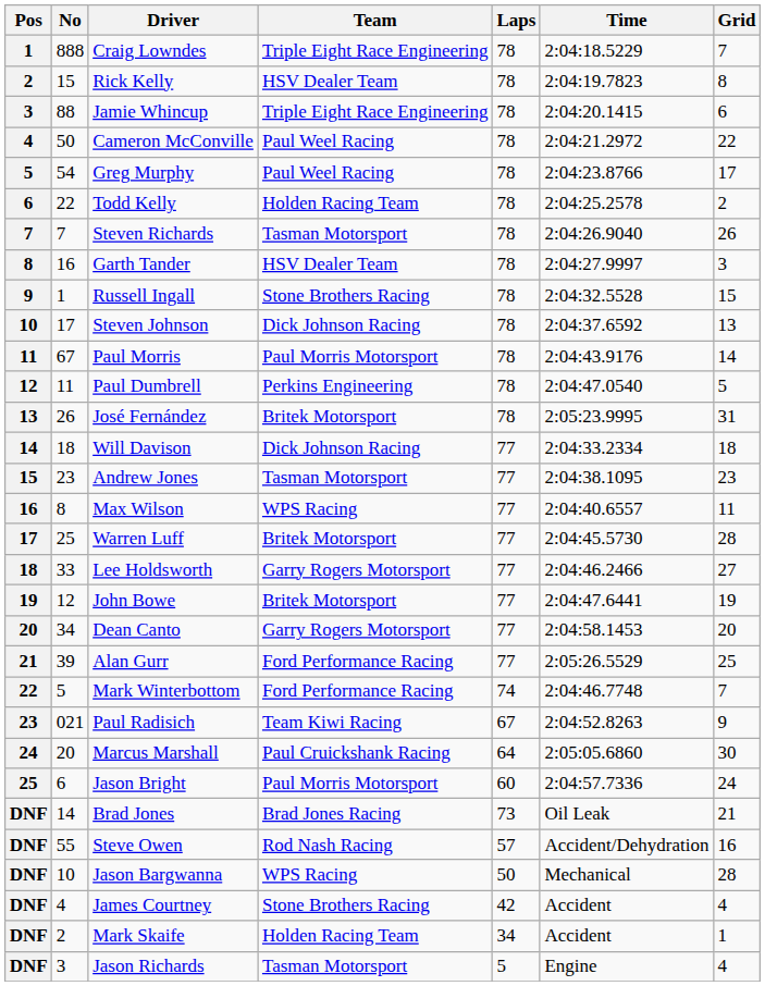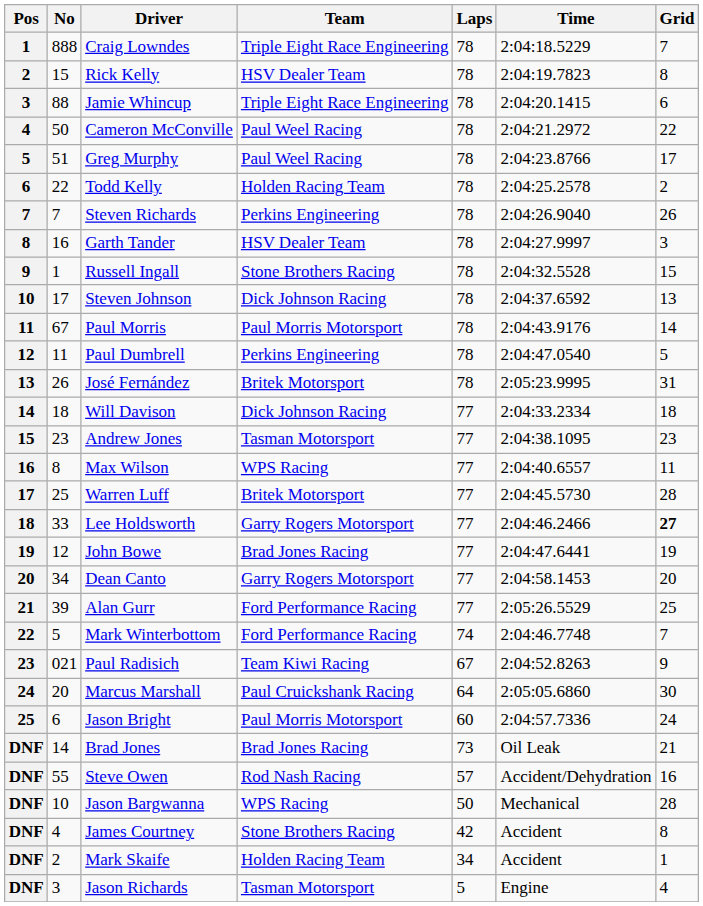 <table class="wikitable" style="font-size: 85%;">
 <tr>
 <th>Pos</th>
 <th>No</th>
 <th>Driver</th>
 <th>Team</th>
 <th>Laps</th>
 <th>Time</th>
 <th>Grid</th>
 </tr>
 <tr>
 <th>1</th>
 <td>888</td>
 <td> <a href='#'>Craig Lowndes</a></td>
 <td><a href='#'>Triple Eight Race Engineering</a></td>
 <td>78</td>
 <td>2:04:18.5229</td>
 <td>7</td>
 </tr>
 <tr>
 <th>2</th>
 <td>15</td>
 <td> <a href='#'>Rick Kelly</a></td>
 <td><a href='#'>HSV Dealer Team</a></td>
 <td>78</td>
 <td>2:04:19.7823</td>
 <td>8</td>
 </tr>
 <tr>
 <th>3</th>
 <td>88</td>
 <td> <a href='#'>Jamie Whincup</a></td>
 <td><a href='#'>Triple Eight Race Engineering</a></td>
 <td>78</td>
 <td>2:04:20.1415</td>
 <td>6</td>
 </tr>
 <tr>
 <th>4</th>
 <td>50</td>
 <td> <a href='#'>Cameron McConville</a></td>
 <td><a href='#'>Paul Weel Racing</a></td>
 <td>78</td>
 <td>2:04:21.2972</td>
 <td>22</td>
 </tr>
 <tr>
 <th>5</th>
-<td>54</td>
+<td>51</td>
 <td> <a href='#'>Greg Murphy</a></td>
 <td><a href='#'>Paul Weel Racing</a></td>
 <td>78</td>
 <td>2:04:23.8766</td>
 <td>17</td>
 </tr>
 <tr>
 <th>6</th>
 <td>22</td>
 <td> <a href='#'>Todd Kelly</a></td>
 <td><a href='#'>Holden Racing Team</a></td>
 <td>78</td>
 <td>2:04:25.2578</td>
 <td>2</td>
 </tr>
 <tr>
 <th>7</th>
 <td>7</td>
 <td> <a href='#'>Steven Richards</a></td>
-<td><a href='#'>Tasman Motorsport</a></td>
+<td><a href='#'>Perkins Engineering</a></td>
 <td>78</td>
 <td>2:04:26.9040</td>
 <td>26</td>
 </tr>
 <tr>
 <th>8</th>
 <td>16</td>
 <td> <a href='#'>Garth Tander</a></td>
 <td><a href='#'>HSV Dealer Team</a></td>
 <td>78</td>
 <td>2:04:27.9997</td>
 <td>3</td>
 </tr>
 <tr>
 <th>9</th>
 <td>1</td>
 <td> <a href='#'>Russell Ingall</a></td>
 <td><a href='#'>Stone Brothers Racing</a></td>
 <td>78</td>
 <td>2:04:32.5528</td>
 <td>15</td>
 </tr>
 <tr>
 <th>10</th>
 <td>17</td>
 <td> <a href='#'>Steven Johnson</a></td>
 <td><a href='#'>Dick Johnson Racing</a></td>
 <td>78</td>
 <td>2:04:37.6592</td>
 <td>13</td>
 </tr>
 <tr>
 <th>11</th>
 <td>67</td>
 <td> <a href='#'>Paul Morris</a></td>
 <td><a href='#'>Paul Morris Motorsport</a></td>
 <td>78</td>
 <td>2:04:43.9176</td>
 <td>14</td>
 </tr>
 <tr>
 <th>12</th>
 <td>11</td>
 <td> <a href='#'>Paul Dumbrell</a></td>
 <td><a href='#'>Perkins Engineering</a></td>
 <td>78</td>
 <td>2:04:47.0540</td>
 <td>5</td>
 </tr>
 <tr>
 <th>13</th>
 <td>26</td>
 <td> <a href='#'>José Fernández</a></td>
 <td><a href='#'>Britek Motorsport</a></td>
 <td>78</td>
 <td>2:05:23.9995</td>
 <td>31</td>
 </tr>
 <tr>
 <th>14</th>
 <td>18</td>
 <td> <a href='#'>Will Davison</a></td>
 <td><a href='#'>Dick Johnson Racing</a></td>
 <td>77</td>
 <td>2:04:33.2334</td>
 <td>18</td>
 </tr>
 <tr>
 <th>15</th>
 <td>23</td>
 <td> <a href='#'>Andrew Jones</a></td>
 <td><a href='#'>Tasman Motorsport</a></td>
 <td>77</td>
 <td>2:04:38.1095</td>
 <td>23</td>
 </tr>
 <tr>
 <th>16</th>
 <td>8</td>
 <td> <a href='#'>Max Wilson</a></td>
 <td><a href='#'>WPS Racing</a></td>
 <td>77</td>
 <td>2:04:40.6557</td>
 <td>11</td>
 </tr>
 <tr>
 <th>17</th>
 <td>25</td>
 <td> <a href='#'>Warren Luff</a></td>
 <td><a href='#'>Britek Motorsport</a></td>
 <td>77</td>
 <td>2:04:45.5730</td>
 <td>28</td>
 </tr>
 <tr>
 <th>18</th>
 <td>33</td>
 <td> <a href='#'>Lee Holdsworth</a></td>
 <td><a href='#'>Garry Rogers Motorsport</a></td>
 <td>77</td>
 <td>2:04:46.2466</td>
-<td>27</td>
+<td><strong>27</strong></td>
 </tr>
 <tr>
 <th>19</th>
 <td>12</td>
 <td> <a href='#'>John Bowe</a></td>
-<td><a href='#'>Britek Motorsport</a></td>
+<td><a href='#'>Brad Jones Racing</a></td>
 <td>77</td>
 <td>2:04:47.6441</td>
 <td>19</td>
 </tr>
 <tr>
 <th>20</th>
 <td>34</td>
 <td> <a href='#'>Dean Canto</a></td>
 <td><a href='#'>Garry Rogers Motorsport</a></td>
 <td>77</td>
 <td>2:04:58.1453</td>
 <td>20</td>
 </tr>
 <tr>
 <th>21</th>
 <td>39</td>
 <td> <a href='#'>Alan Gurr</a></td>
 <td><a href='#'>Ford Performance Racing</a></td>
 <td>77</td>
 <td>2:05:26.5529</td>
 <td>25</td>
 </tr>
 <tr>
 <th>22</th>
 <td>5</td>
 <td> <a href='#'>Mark Winterbottom</a></td>
 <td><a href='#'>Ford Performance Racing</a></td>
 <td>74</td>
 <td>2:04:46.7748</td>
 <td>7</td>
 </tr>
 <tr>
 <th>23</th>
 <td>021</td>
 <td> <a href='#'>Paul Radisich</a></td>
 <td><a href='#'>Team Kiwi Racing</a></td>
 <td>67</td>
 <td>2:04:52.8263</td>
 <td>9</td>
 </tr>
 <tr>
 <th>24</th>
 <td>20</td>
 <td> <a href='#'>Marcus Marshall</a></td>
 <td><a href='#'>Paul Cruickshank Racing</a></td>
 <td>64</td>
 <td>2:05:05.6860</td>
 <td>30</td>
 </tr>
 <tr>
 <th>25</th>
 <td>6</td>
 <td> <a href='#'>Jason Bright</a></td>
 <td><a href='#'>Paul Morris Motorsport</a></td>
 <td>60</td>
 <td>2:04:57.7336</td>
 <td>24</td>
 </tr>
 <tr>
 <th>DNF</th>
 <td>14</td>
 <td> <a href='#'>Brad Jones</a></td>
 <td><a href='#'>Brad Jones Racing</a></td>
 <td>73</td>
 <td>Oil Leak</td>
 <td>21</td>
 </tr>
 <tr>
 <th>DNF</th>
 <td>55</td>
 <td> <a href='#'>Steve Owen</a></td>
 <td><a href='#'>Rod Nash Racing</a></td>
 <td>57</td>
 <td>Accident/Dehydration</td>
 <td>16</td>
 </tr>
 <tr>
 <th>DNF</th>
 <td>10</td>
 <td> <a href='#'>Jason Bargwanna</a></td>
 <td><a href='#'>WPS Racing</a></td>
 <td>50</td>
 <td>Mechanical</td>
 <td>28</td>
 </tr>
 <tr>
 <th>DNF</th>
 <td>4</td>
 <td> <a href='#'>James Courtney</a></td>
 <td><a href='#'>Stone Brothers Racing</a></td>
 <td>42</td>
 <td>Accident</td>
-<td>4</td>
+<td>8</td>
 </tr>
 <tr>
 <th>DNF</th>
 <td>2</td>
 <td> <a href='#'>Mark Skaife</a></td>
 <td><a href='#'>Holden Racing Team</a></td>
 <td>34</td>
 <td>Accident</td>
 <td>1</td>
 </tr>
 <tr>
 <th>DNF</th>
 <td>3</td>
 <td> <a href='#'>Jason Richards</a></td>
 <td><a href='#'>Tasman Motorsport</a></td>
 <td>5</td>
 <td>Engine</td>
 <td>4</td>
 </tr>
 <tr>
 </tr>
 </table>
